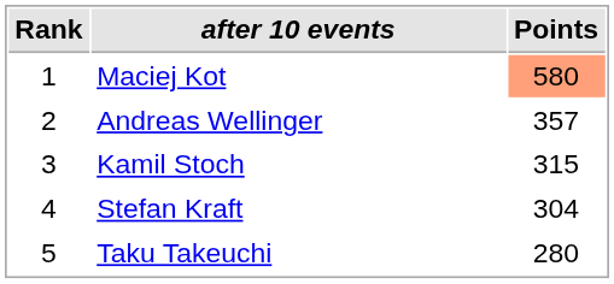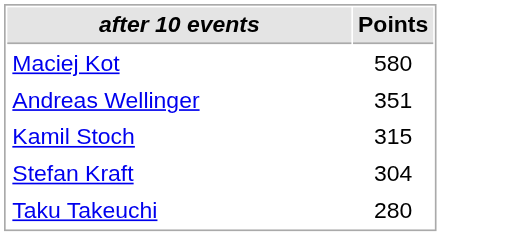 <table cellspacing="1" cellpadding="3" style="border:1px solid #aaa; font-size:86%;">
 <tr style="background:#e4e4e4;">
-<th style="border-bottom:1px solid #aaa; width:10px;">Rank</th>
 <th style="border-bottom:1px solid #aaa; width:200px;"><em>after 10 events</em></th>
 <th style="border-bottom:1px solid #aaa; width:20px;">Points</th>
 </tr>
 <tr>
-<td align=center>1</td>
 <td> <a href='#'>Maciej Kot</a></td>
-<td align=center style="background: lightsalmon;">580</td>
+<td align=center>580</td>
 </tr>
 <tr>
-<td align=center>2</td>
 <td> <a href='#'>Andreas Wellinger</a></td>
-<td align=center>357</td>
+<td align=center>351</td>
 </tr>
 <tr>
-<td align=center>3</td>
 <td> <a href='#'>Kamil Stoch</a></td>
 <td align=center>315</td>
 </tr>
 <tr>
-<td align=center>4</td>
 <td> <a href='#'>Stefan Kraft</a></td>
 <td align=center>304</td>
 </tr>
 <tr>
-<td align=center>5</td>
 <td> <a href='#'>Taku Takeuchi</a></td>
 <td align=center>280</td>
 </tr>
 </table>
